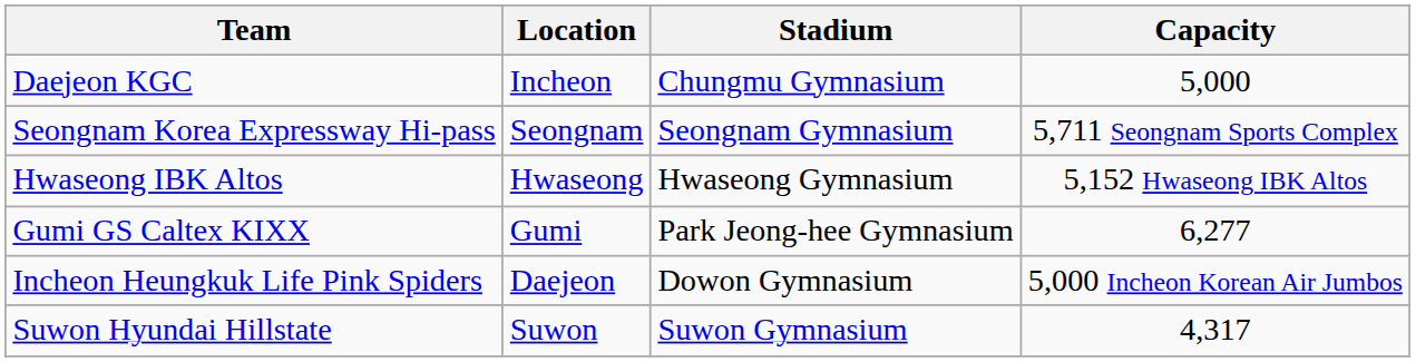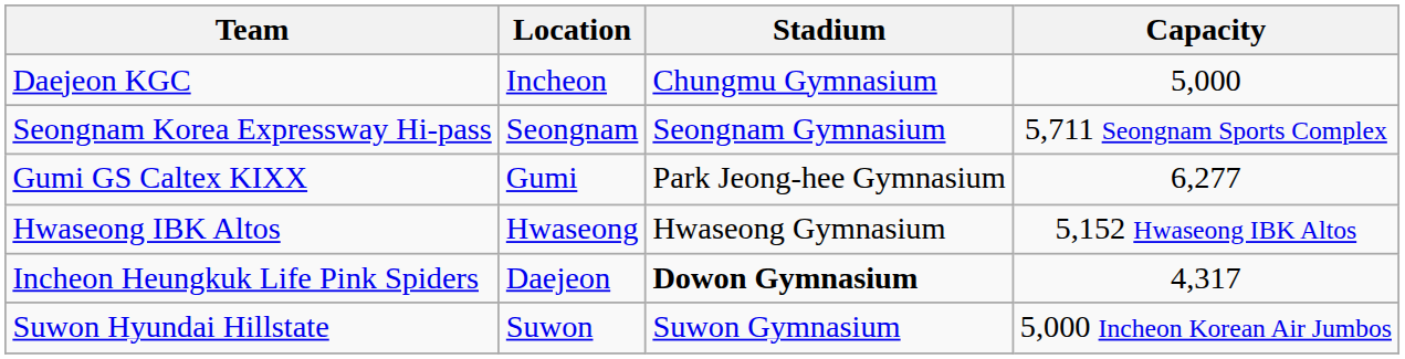 <table class="wikitable sortable" style="text-align: left;">
 <tr>
 <th>Team</th>
 <th>Location</th>
 <th>Stadium</th>
 <th>Capacity</th>
 </tr>
 <tr>
 <td><a href='#'>Daejeon KGC</a></td>
 <td><a href='#'>Incheon</a></td>
 <td><a href='#'>Chungmu Gymnasium</a></td>
 <td align="center">5,000 <small> </small></td>
 </tr>
 <tr>
 <td><a href='#'>Seongnam Korea Expressway Hi-pass</a></td>
 <td><a href='#'>Seongnam</a></td>
 <td><a href='#'>Seongnam Gymnasium</a></td>
 <td align="center">5,711 <small> <a href='#'>Seongnam Sports Complex</a> </small></td>
 </tr>
 <tr>
+<td><a href='#'>Gumi GS Caltex KIXX</a></td>
+<td><a href='#'>Gumi</a></td>
+<td>Park Jeong-hee Gymnasium</td>
+<td align="center">6,277</td>
+</tr>
+<tr>
 <td><a href='#'>Hwaseong IBK Altos</a></td>
 <td><a href='#'>Hwaseong</a></td>
 <td>Hwaseong Gymnasium</td>
 <td align="center">5,152 <small> <a href='#'>Hwaseong IBK Altos</a></small></td>
 </tr>
 <tr>
-<td><a href='#'>Gumi GS Caltex KIXX</a></td>
-<td><a href='#'>Gumi</a></td>
-<td>Park Jeong-hee Gymnasium</td>
-<td align="center">6,277</td>
-</tr>
-<tr>
 <td><a href='#'>Incheon Heungkuk Life Pink Spiders</a></td>
 <td><a href='#'>Daejeon</a></td>
-<td>Dowon Gymnasium</td>
-<td align="center">5,000 <small> <a href='#'>Incheon Korean Air Jumbos</a> </small></td>
+<td><strong>Dowon Gymnasium</strong></td>
+<td align="center">4,317 <small> </small></td>
 </tr>
 <tr>
 <td><a href='#'>Suwon Hyundai Hillstate</a></td>
 <td><a href='#'>Suwon</a></td>
 <td><a href='#'>Suwon Gymnasium</a></td>
-<td align="center">4,317 <small> </small></td>
+<td align="center">5,000 <small> <a href='#'>Incheon Korean Air Jumbos</a> </small></td>
 </tr>
 </table>
